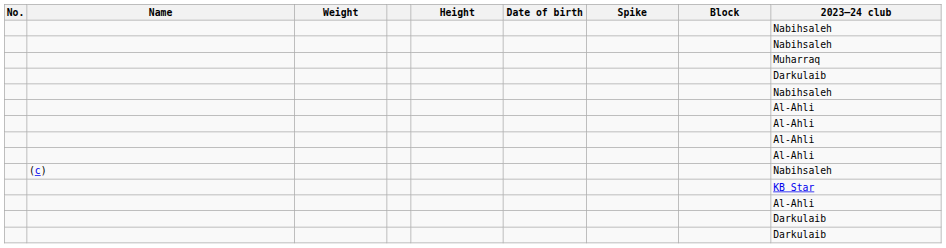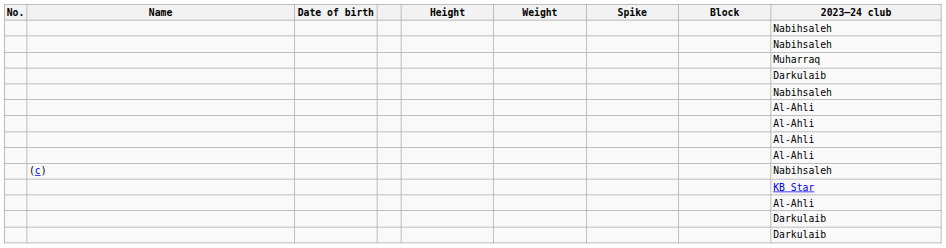 <table class="wikitable sortable" style="font-size:100%; text-align:center;">
 <tr>
 <th>No.</th>
 <th style="width:27em">Name</th>
-<th style="width:9em">Weight</th>
+<th style="width:8em">Date of birth</th>
 <th style="width:2em"></th>
 <th style="width:9em">Height</th>
-<th style="width:8em">Date of birth</th>
+<th style="width:9em">Weight</th>
 <th style="width:9em">Spike</th>
 <th style="width:9em">Block</th>
 <th style="width:17em">2023–24 club</th>
 </tr>
 <tr>
 <td></td>
 <td style="text-align:left;"></td>
+<td style="text-align:right;"></td>
 <td></td>
 <td></td>
 <td></td>
-<td style="text-align:right;"></td>
 <td></td>
 <td></td>
 <td style="text-align:left;"> Nabihsaleh</td>
 </tr>
 <tr>
 <td></td>
 <td style="text-align:left;"></td>
+<td style="text-align:right;"></td>
 <td></td>
 <td></td>
 <td></td>
-<td style="text-align:right;"></td>
 <td></td>
 <td></td>
 <td style="text-align:left;"> Nabihsaleh</td>
 </tr>
 <tr>
 <td></td>
 <td style="text-align:left;"></td>
+<td style="text-align:right;"></td>
 <td></td>
 <td></td>
 <td></td>
-<td style="text-align:right;"></td>
 <td></td>
 <td></td>
 <td style="text-align:left;"> Muharraq</td>
 </tr>
 <tr>
 <td></td>
 <td style="text-align:left;"></td>
+<td style="text-align:right;"></td>
 <td></td>
 <td></td>
 <td></td>
-<td style="text-align:right;"></td>
 <td></td>
 <td></td>
 <td style="text-align:left;"> Darkulaib</td>
 </tr>
 <tr>
 <td></td>
 <td style="text-align:left;"></td>
+<td style="text-align:right;"></td>
 <td></td>
 <td></td>
 <td></td>
-<td style="text-align:right;"></td>
 <td></td>
 <td></td>
 <td style="text-align:left;"> Nabihsaleh</td>
 </tr>
 <tr>
 <td></td>
 <td style="text-align:left;"></td>
+<td style="text-align:right;"></td>
 <td></td>
 <td></td>
 <td></td>
-<td style="text-align:right;"></td>
 <td></td>
 <td></td>
 <td style="text-align:left;"> Al-Ahli</td>
 </tr>
 <tr>
 <td></td>
 <td style="text-align:left;"></td>
+<td style="text-align:right;"></td>
 <td></td>
 <td></td>
 <td></td>
-<td style="text-align:right;"></td>
 <td></td>
 <td></td>
 <td style="text-align:left;"> Al-Ahli</td>
 </tr>
 <tr>
 <td></td>
 <td style="text-align:left;"></td>
+<td style="text-align:right;"></td>
 <td></td>
 <td></td>
 <td></td>
-<td style="text-align:right;"></td>
 <td></td>
 <td></td>
 <td style="text-align:left;"> Al-Ahli</td>
 </tr>
 <tr>
 <td></td>
 <td style="text-align:left;"></td>
+<td style="text-align:right;"></td>
 <td></td>
 <td></td>
 <td></td>
-<td style="text-align:right;"></td>
 <td></td>
 <td></td>
 <td style="text-align:left;"> Al-Ahli</td>
 </tr>
 <tr>
 <td></td>
 <td style="text-align:left;"> (<a href='#'>c</a>)</td>
+<td style="text-align:right;"></td>
 <td></td>
 <td></td>
 <td></td>
-<td style="text-align:right;"></td>
 <td></td>
 <td></td>
 <td style="text-align:left;"> Nabihsaleh</td>
 </tr>
 <tr>
 <td></td>
 <td style="text-align:left;"></td>
+<td style="text-align:right;"></td>
 <td></td>
 <td></td>
 <td></td>
-<td style="text-align:right;"></td>
 <td></td>
 <td></td>
 <td style="text-align:left;"> <a href='#'>KB Star</a></td>
 </tr>
 <tr>
 <td></td>
 <td style="text-align:left;"></td>
+<td style="text-align:right;"></td>
 <td></td>
 <td></td>
 <td></td>
-<td style="text-align:right;"></td>
 <td></td>
 <td></td>
 <td style="text-align:left;"> Al-Ahli</td>
 </tr>
 <tr>
 <td></td>
 <td style="text-align:left;"></td>
+<td style="text-align:right;"></td>
 <td></td>
 <td></td>
 <td></td>
-<td style="text-align:right;"></td>
 <td></td>
 <td></td>
 <td style="text-align:left;"> Darkulaib</td>
 </tr>
 <tr>
 <td></td>
 <td style="text-align:left;"></td>
+<td style="text-align:right;"></td>
 <td></td>
 <td></td>
 <td></td>
-<td style="text-align:right;"></td>
 <td></td>
 <td></td>
 <td style="text-align:left;"> Darkulaib</td>
 </tr>
 </table>
